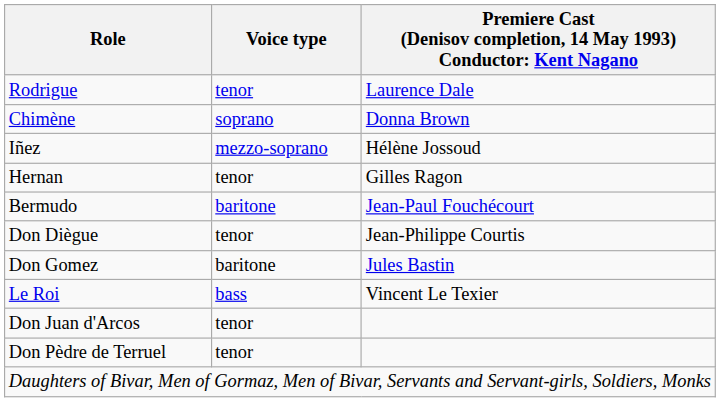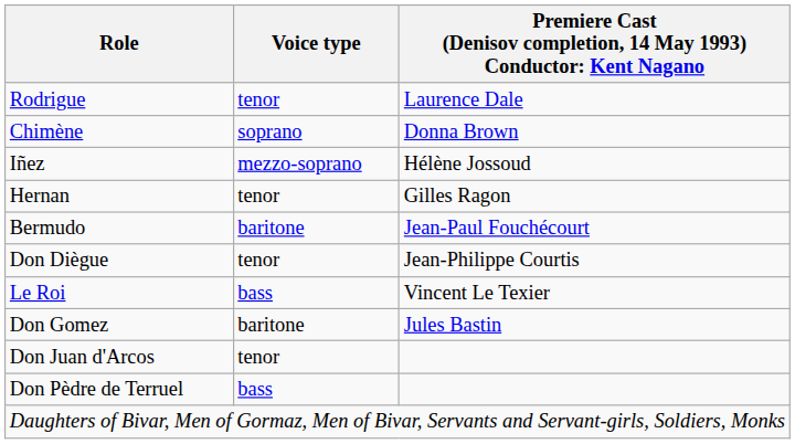 <table class="wikitable">
 <tr>
 <th>Role</th>
 <th>Voice type</th>
 <th>Premiere Cast<br>(Denisov completion, 14 May 1993)<br>Conductor: <a href='#'>Kent Nagano</a></th>
 </tr>
 <tr>
 <td><a href='#'>Rodrigue</a></td>
 <td><a href='#'>tenor</a></td>
 <td><a href='#'>Laurence Dale</a></td>
 </tr>
 <tr>
 <td><a href='#'>Chimène</a></td>
 <td><a href='#'>soprano</a></td>
 <td><a href='#'>Donna Brown</a></td>
 </tr>
 <tr>
 <td>Iñez</td>
 <td><a href='#'>mezzo-soprano</a></td>
 <td>Hélène Jossoud</td>
 </tr>
 <tr>
 <td>Hernan</td>
 <td>tenor</td>
 <td>Gilles Ragon</td>
 </tr>
 <tr>
 <td>Bermudo</td>
 <td><a href='#'>baritone</a></td>
 <td><a href='#'>Jean-Paul Fouchécourt</a></td>
 </tr>
 <tr>
 <td>Don Diègue</td>
 <td>tenor</td>
 <td>Jean-Philippe Courtis</td>
 </tr>
 <tr>
+<td><a href='#'>Le Roi</a></td>
+<td><a href='#'>bass</a></td>
+<td>Vincent Le Texier</td>
+</tr>
+<tr>
 <td>Don Gomez</td>
 <td>baritone</td>
 <td><a href='#'>Jules Bastin</a></td>
-</tr>
-<tr>
-<td><a href='#'>Le Roi</a></td>
-<td><a href='#'>bass</a></td>
-<td>Vincent Le Texier</td>
 </tr>
 <tr>
 <td>Don Juan d'Arcos</td>
 <td>tenor</td>
 <td></td>
 </tr>
 <tr>
 <td>Don Pèdre de Terruel</td>
-<td>tenor</td>
+<td><a href='#'>bass</a></td>
 <td></td>
 </tr>
 <tr>
 <td colspan="3"><em>Daughters of Bivar, Men of Gormaz, Men of Bivar, Servants and Servant-girls, Soldiers, Monks</em></td>
 </tr>
 </table>
